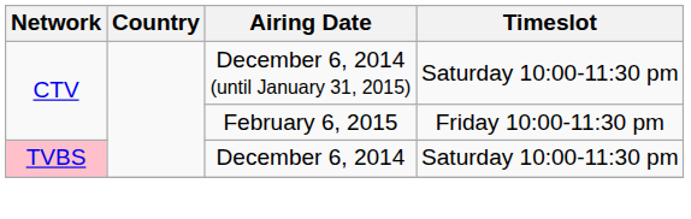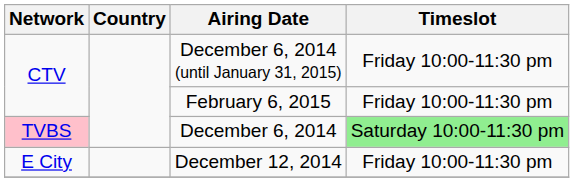 <table class="wikitable"  style="text-align:center">
 <tr>
 <th>Network</th>
 <th>Country</th>
 <th>Airing Date</th>
 <th>Timeslot</th>
 </tr>
 <tr>
 <td rowspan=2><a href='#'>CTV</a></td>
 <td rowspan=3></td>
 <td>December 6, 2014<br><small>(until January 31, 2015)</small></td>
-<td>Saturday 10:00-11:30 pm</td>
+<td>Friday 10:00-11:30 pm</td>
 </tr>
 <tr>
 <td>February 6, 2015</td>
 <td>Friday 10:00-11:30 pm</td>
 </tr>
 <tr>
 <td style="background: pink;"><a href='#'>TVBS</a></td>
 <td>December 6, 2014</td>
-<td>Saturday 10:00-11:30 pm</td>
+<td style="background: lightgreen;">Saturday 10:00-11:30 pm</td>
+</tr>
+<tr>
+<td><a href='#'>E City</a></td>
+<td></td>
+<td>December 12, 2014</td>
+<td>Friday 10:00-11:30 pm</td>
 </tr>
 <tr>
 </tr>
 </table>
